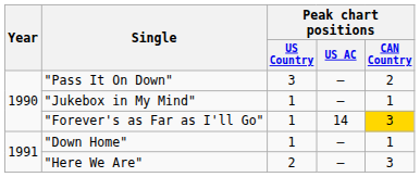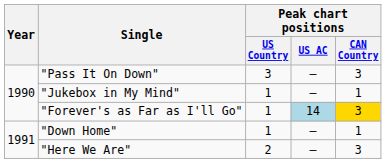 <table class="wikitable" style="text-align:center;">
 <tr>
 <th rowspan="2">Year</th>
 <th rowspan="2">Single</th>
 <th colspan="3">Peak chart positions</th>
 </tr>
 <tr style="font-size:smaller;">
 <th width="45"><a href='#'>US Country</a></th>
 <th width="45"><a href='#'>US AC</a></th>
 <th width="45"><a href='#'>CAN Country</a></th>
 </tr>
 <tr>
 <td rowspan="3">1990</td>
 <td align="left">"Pass It On Down"</td>
 <td>3</td>
 <td>—</td>
-<td>2</td>
+<td>3</td>
 </tr>
 <tr>
 <td align="left">"Jukebox in My Mind"</td>
 <td>1</td>
 <td>—</td>
 <td>1</td>
 </tr>
 <tr>
 <td align="left">"Forever's as Far as I'll Go"</td>
 <td>1</td>
-<td>14</td>
+<td style="background: lightblue;">14</td>
 <td style="background: gold;">3</td>
 </tr>
 <tr>
 <td rowspan="2">1991</td>
 <td align="left">"Down Home"</td>
 <td>1</td>
 <td>—</td>
 <td>1</td>
 </tr>
 <tr>
 <td align="left">"Here We Are"</td>
 <td>2</td>
 <td>—</td>
 <td>3</td>
 </tr>
 </table>
